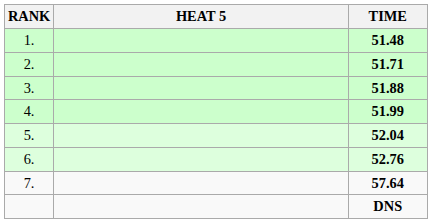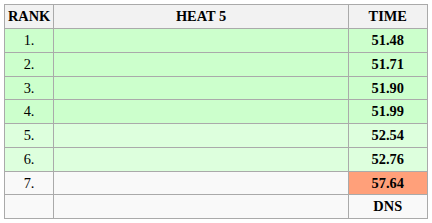 <table class="wikitable" style="border-collapse: collapse; font-size: 90%;">
 <tr>
 <th>RANK</th>
 <th style="width: 20em">HEAT 5</th>
 <th style="width: 5em">TIME</th>
 </tr>
 <tr style="background:#ccffcc;">
 <td align="center">1.</td>
 <td></td>
 <td align="center"><strong>51.48</strong></td>
 </tr>
 <tr style="background:#ccffcc;">
 <td align="center">2.</td>
 <td></td>
 <td align="center"><strong>51.71</strong></td>
 </tr>
 <tr style="background:#ccffcc;">
 <td align="center">3.</td>
 <td></td>
-<td align="center"><strong>51.88</strong></td>
+<td align="center"><strong>51.90</strong></td>
 </tr>
 <tr style="background:#ccffcc;">
 <td align="center">4.</td>
 <td></td>
 <td align="center"><strong>51.99</strong></td>
 </tr>
 <tr style="background:#ddffdd;">
 <td align="center">5.</td>
 <td></td>
-<td align="center"><strong>52.04</strong></td>
+<td align="center"><strong>52.54</strong></td>
 </tr>
 <tr style="background:#ddffdd;">
 <td align="center">6.</td>
 <td></td>
 <td align="center"><strong>52.76</strong></td>
 </tr>
 <tr>
 <td align="center">7.</td>
 <td></td>
-<td align="center"><strong>57.64</strong></td>
+<td align="center" style="background: lightsalmon;"><strong>57.64</strong></td>
 </tr>
 <tr>
 <td align="center"></td>
 <td></td>
 <td align="center"><strong>DNS</strong></td>
 </tr>
 </table>
